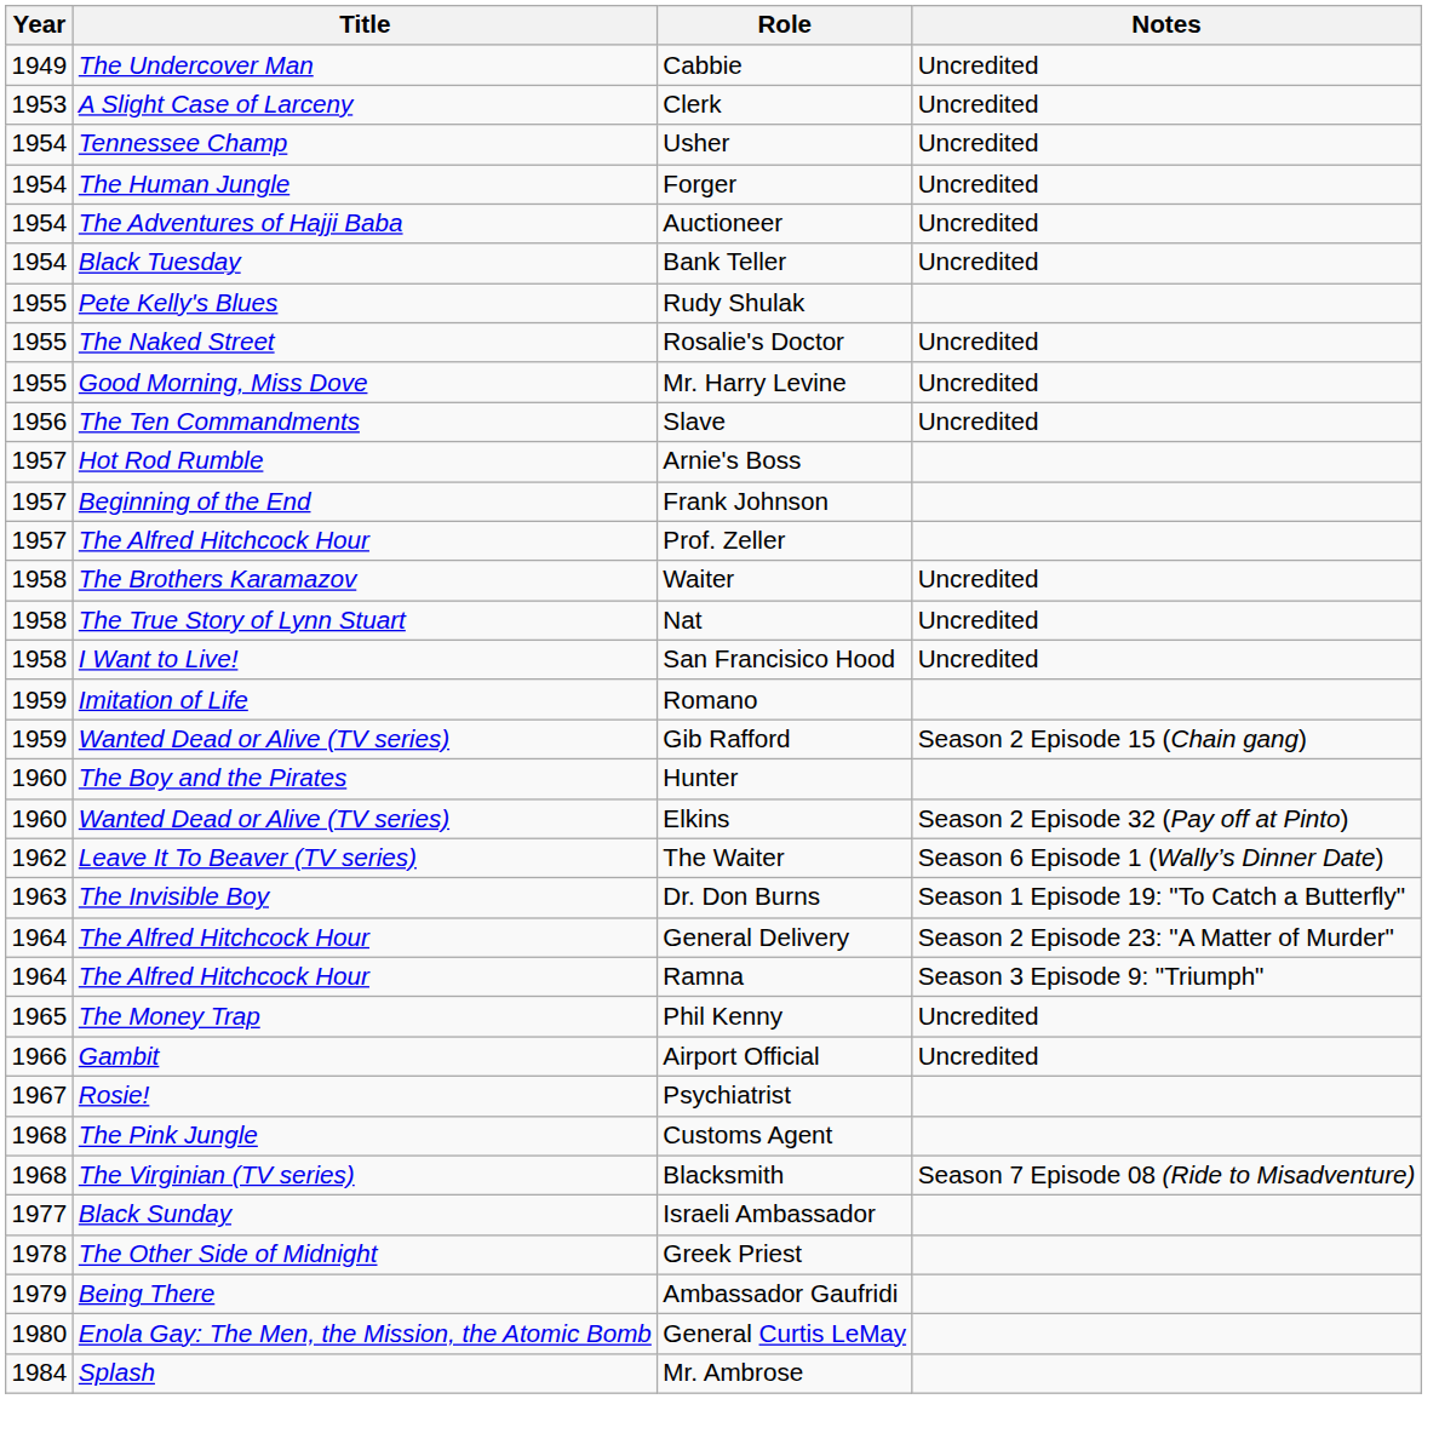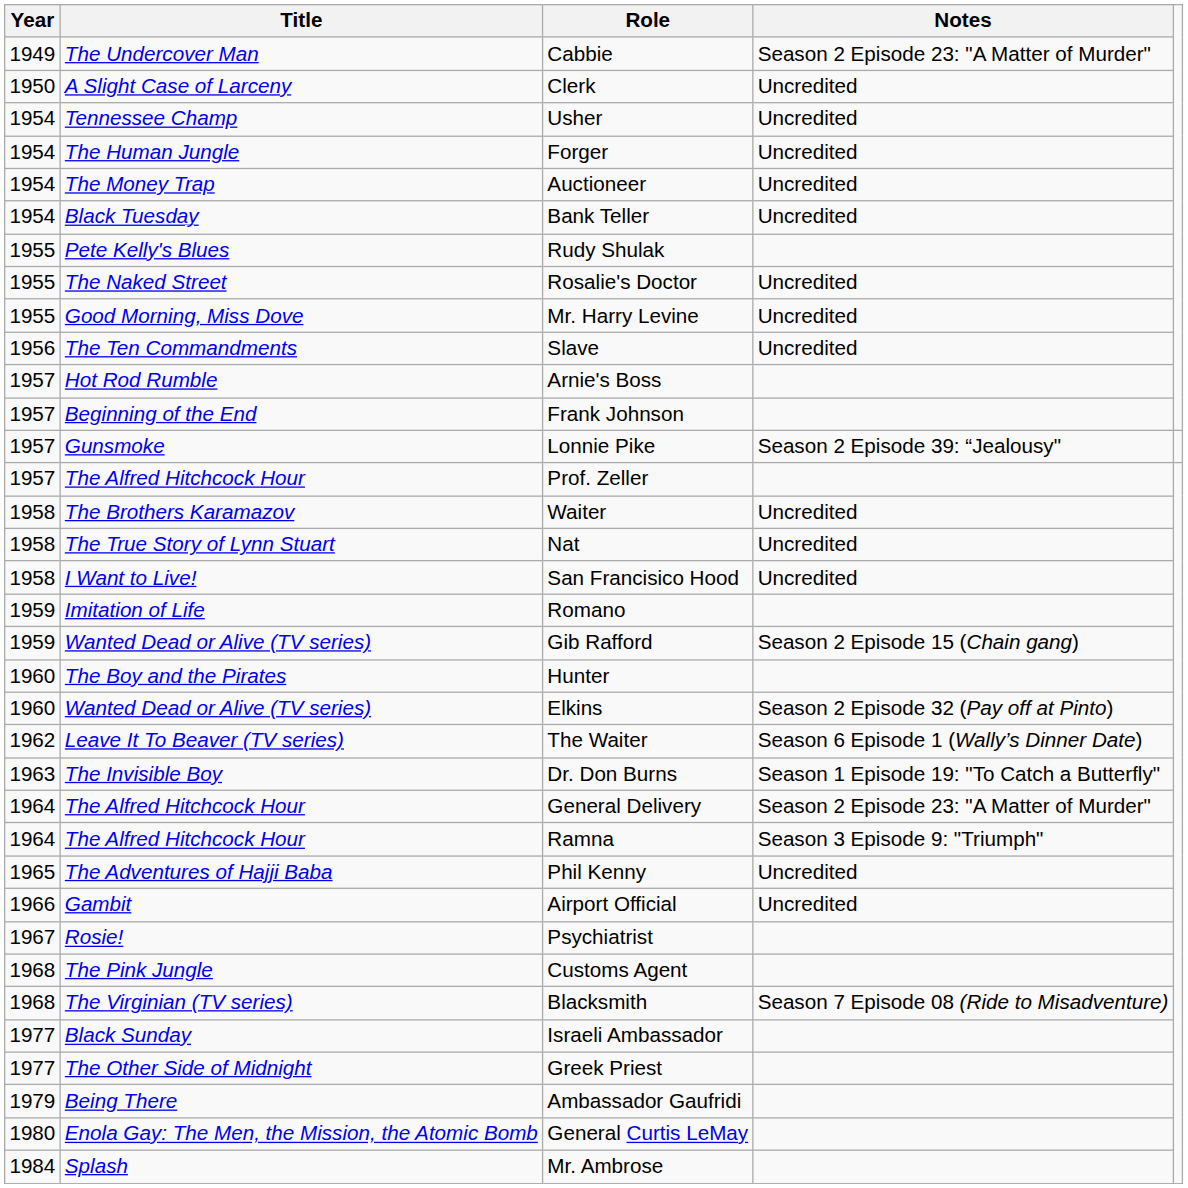 <table class="wikitable">
 <tr>
 <th>Year</th>
 <th>Title</th>
 <th>Role</th>
 <th>Notes</th>
 </tr>
 <tr>
 <td>1949</td>
 <td><em><a href='#'>The Undercover Man</a></em></td>
 <td>Cabbie</td>
-<td>Uncredited</td>
+<td>Season 2 Episode 23: "A Matter of Murder"</td>
 </tr>
 <tr>
-<td>1953</td>
+<td>1950</td>
 <td><em><a href='#'>A Slight Case of Larceny</a></em></td>
 <td>Clerk</td>
 <td>Uncredited</td>
 </tr>
 <tr>
 <td>1954</td>
 <td><em><a href='#'>Tennessee Champ</a></em></td>
 <td>Usher</td>
 <td>Uncredited</td>
 </tr>
 <tr>
 <td>1954</td>
 <td><em><a href='#'>The Human Jungle</a></em></td>
 <td>Forger</td>
 <td>Uncredited</td>
 </tr>
 <tr>
 <td>1954</td>
-<td><em><a href='#'>The Adventures of Hajji Baba</a></em></td>
+<td><em><a href='#'>The Money Trap</a></em></td>
 <td>Auctioneer</td>
 <td>Uncredited</td>
 </tr>
 <tr>
 <td>1954</td>
 <td><em><a href='#'>Black Tuesday</a></em></td>
 <td>Bank Teller</td>
 <td>Uncredited</td>
 </tr>
 <tr>
 <td>1955</td>
 <td><em><a href='#'>Pete Kelly's Blues</a></em></td>
 <td>Rudy Shulak</td>
 <td></td>
 </tr>
 <tr>
 <td>1955</td>
 <td><em><a href='#'>The Naked Street</a></em></td>
 <td>Rosalie's Doctor</td>
 <td>Uncredited</td>
 </tr>
 <tr>
 <td>1955</td>
 <td><em><a href='#'>Good Morning, Miss Dove</a></em></td>
 <td>Mr. Harry Levine</td>
 <td>Uncredited</td>
 </tr>
 <tr>
 <td>1956</td>
 <td><em><a href='#'>The Ten Commandments</a></em></td>
 <td>Slave</td>
 <td>Uncredited</td>
 </tr>
 <tr>
 <td>1957</td>
 <td><em><a href='#'>Hot Rod Rumble</a></em></td>
 <td>Arnie's Boss</td>
 <td></td>
 </tr>
 <tr>
 <td>1957</td>
 <td><em><a href='#'>Beginning of the End</a></em></td>
 <td>Frank Johnson</td>
+<td></td>
+</tr>
+<tr>
+<td>1957</td>
+<td><em><a href='#'>Gunsmoke</a></em></td>
+<td>Lonnie Pike</td>
+<td>Season 2 Episode 39: “Jealousy"</td>
 <td></td>
 </tr>
 <tr>
 <td>1957</td>
 <td><em><a href='#'>The Alfred Hitchcock Hour</a></em></td>
 <td>Prof. Zeller</td>
 <td></td>
 </tr>
 <tr>
 <td>1958</td>
 <td><em><a href='#'>The Brothers Karamazov</a></em></td>
 <td>Waiter</td>
 <td>Uncredited</td>
 </tr>
 <tr>
 <td>1958</td>
 <td><em><a href='#'>The True Story of Lynn Stuart</a></em></td>
 <td>Nat</td>
 <td>Uncredited</td>
 </tr>
 <tr>
 <td>1958</td>
 <td><em><a href='#'>I Want to Live!</a></em></td>
 <td>San Francisico Hood</td>
 <td>Uncredited</td>
 </tr>
 <tr>
 <td>1959</td>
 <td><em><a href='#'>Imitation of Life</a></em></td>
 <td>Romano</td>
 <td></td>
 </tr>
 <tr>
 <td>1959</td>
 <td><em><a href='#'>Wanted Dead or Alive (TV series)</a></em></td>
 <td>Gib Rafford</td>
 <td>Season 2 Episode 15 (<em>Chain gang</em>)</td>
 </tr>
 <tr>
 <td>1960</td>
 <td><em><a href='#'>The Boy and the Pirates</a></em></td>
 <td>Hunter</td>
 <td></td>
 </tr>
 <tr>
 <td>1960</td>
 <td><em><a href='#'>Wanted Dead or Alive (TV series)</a></em></td>
 <td>Elkins</td>
 <td>Season 2 Episode 32 (<em>Pay off at Pinto</em>)</td>
 </tr>
 <tr>
 <td>1962</td>
 <td><em><a href='#'>Leave It To Beaver (TV series)</a></em></td>
 <td>The Waiter</td>
 <td>Season 6 Episode 1 (<em>Wally’s Dinner Date</em>)</td>
 </tr>
 <tr>
 <td>1963</td>
 <td><em><a href='#'>The Invisible Boy</a></em></td>
 <td>Dr. Don Burns</td>
 <td>Season 1 Episode 19: "To Catch a Butterfly"</td>
 </tr>
 <tr>
 <td>1964</td>
 <td><em><a href='#'>The Alfred Hitchcock Hour</a></em></td>
 <td>General Delivery</td>
 <td>Season 2 Episode 23: "A Matter of Murder"</td>
 </tr>
 <tr>
 <td>1964</td>
 <td><em><a href='#'>The Alfred Hitchcock Hour</a></em></td>
 <td>Ramna</td>
 <td>Season 3 Episode 9: "Triumph"</td>
 </tr>
 <tr>
 <td>1965</td>
-<td><em><a href='#'>The Money Trap</a></em></td>
+<td><em><a href='#'>The Adventures of Hajji Baba</a></em></td>
 <td>Phil Kenny</td>
 <td>Uncredited</td>
 </tr>
 <tr>
 <td>1966</td>
 <td><em><a href='#'>Gambit</a></em></td>
 <td>Airport Official</td>
 <td>Uncredited</td>
 </tr>
 <tr>
 <td>1967</td>
 <td><em><a href='#'>Rosie!</a></em></td>
 <td>Psychiatrist</td>
 <td></td>
 </tr>
 <tr>
 <td>1968</td>
 <td><em><a href='#'>The Pink Jungle</a></em></td>
 <td>Customs Agent</td>
 <td></td>
 </tr>
 <tr>
 <td>1968</td>
 <td><em><a href='#'>The Virginian (TV series)</a></em></td>
 <td>Blacksmith</td>
 <td>Season 7 Episode 08 <em>(Ride to Misadventure)</em></td>
 </tr>
 <tr>
 <td>1977</td>
 <td><em><a href='#'>Black Sunday</a></em></td>
 <td>Israeli Ambassador</td>
 <td></td>
 </tr>
 <tr>
-<td>1978</td>
+<td>1977</td>
 <td><em><a href='#'>The Other Side of Midnight</a></em></td>
 <td>Greek Priest</td>
 <td></td>
 </tr>
 <tr>
 <td>1979</td>
 <td><em><a href='#'>Being There</a></em></td>
 <td>Ambassador Gaufridi</td>
 <td></td>
 </tr>
 <tr>
 <td>1980</td>
 <td><em><a href='#'>Enola Gay: The Men, the Mission, the Atomic Bomb</a></em></td>
 <td>General <a href='#'>Curtis LeMay</a></td>
 <td></td>
 </tr>
 <tr>
 <td>1984</td>
 <td><em><a href='#'>Splash</a></em></td>
 <td>Mr. Ambrose</td>
 <td></td>
 </tr>
 </table>
